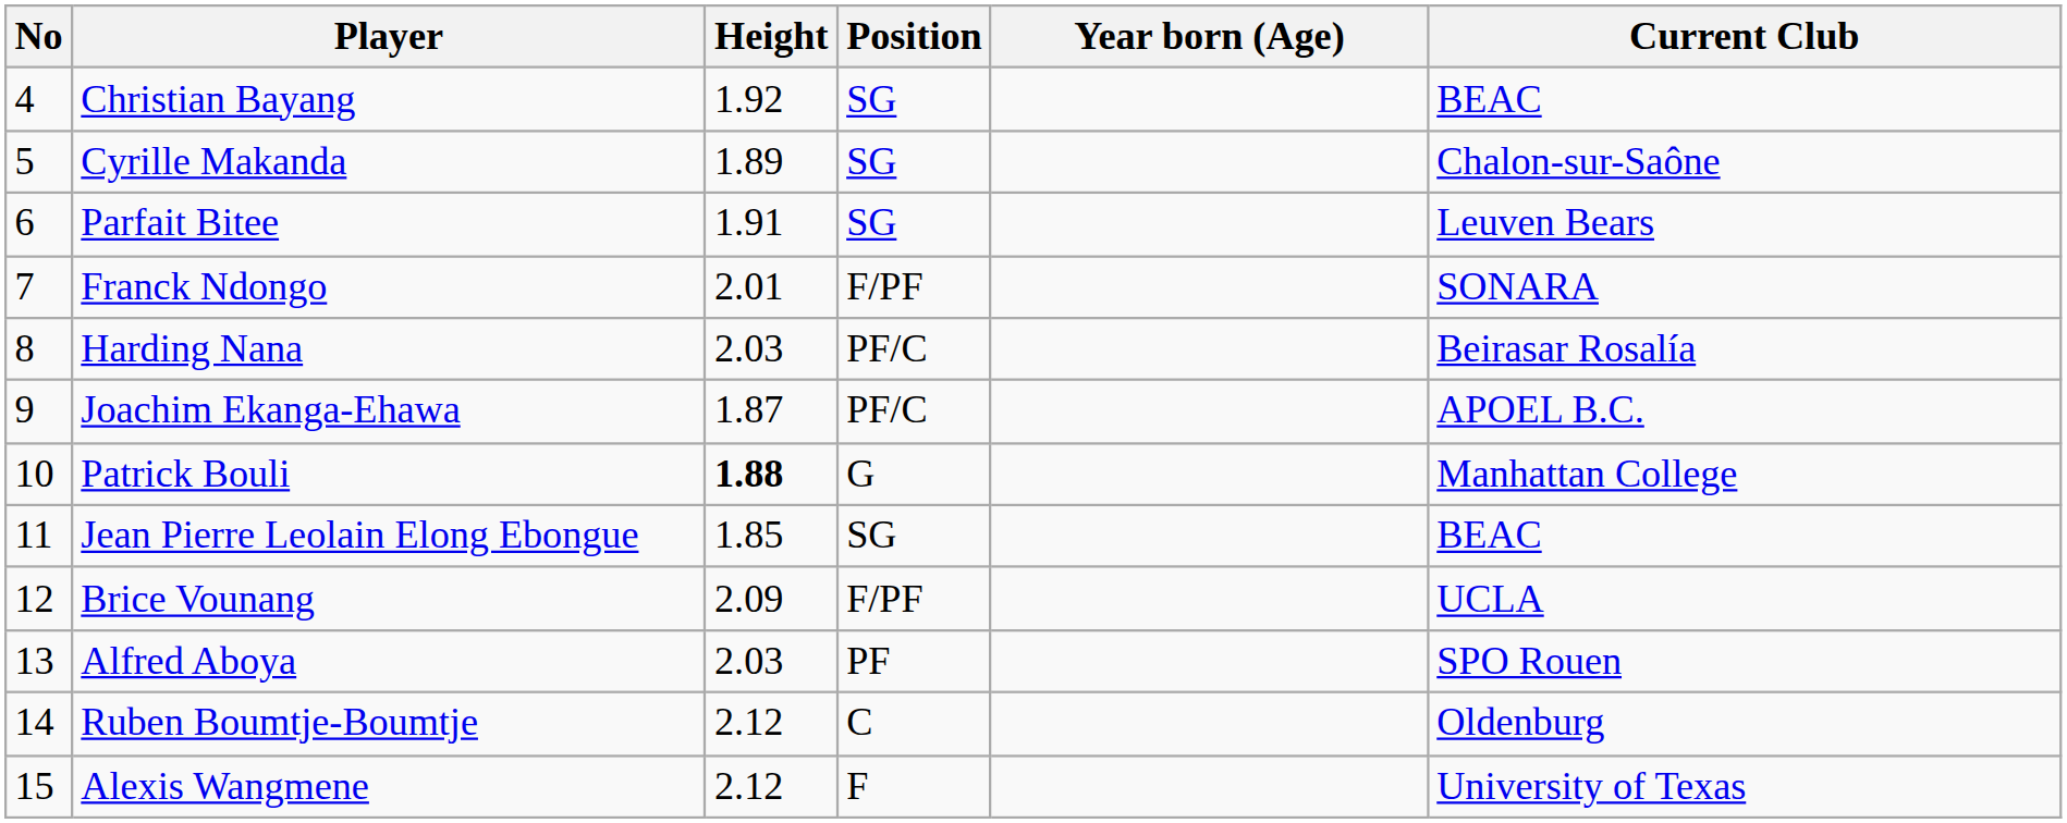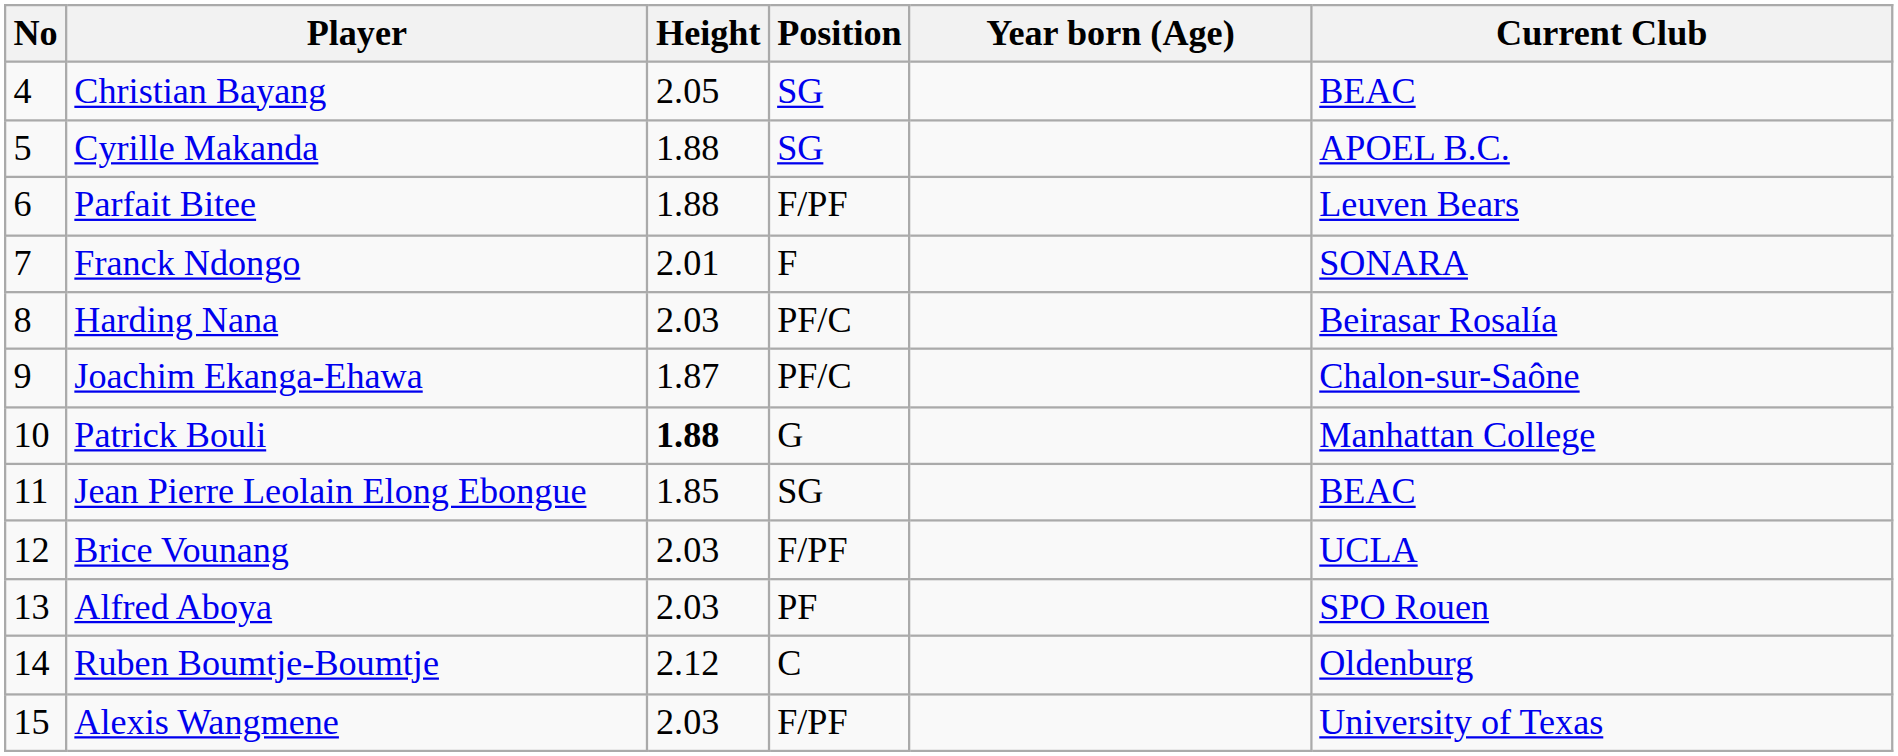 <table class="wikitable">
 <tr>
 <th>No</th>
 <th width=250>Player</th>
 <th width=15>Height</th>
 <th width=15>Position</th>
 <th width=170>Year born (Age)</th>
 <th width=250>Current Club</th>
 </tr>
 <tr>
 <td>4</td>
 <td><a href='#'>Christian Bayang</a></td>
-<td>1.92</td>
+<td>2.05</td>
 <td><a href='#'>SG</a></td>
 <td></td>
 <td> <a href='#'>BEAC</a></td>
 </tr>
 <tr>
 <td>5</td>
 <td><a href='#'>Cyrille Makanda</a></td>
-<td>1.89</td>
+<td>1.88</td>
 <td><a href='#'>SG</a></td>
 <td></td>
-<td> <a href='#'>Chalon-sur-Saône</a></td>
+<td> <a href='#'>APOEL B.C.</a></td>
 </tr>
 <tr>
 <td>6</td>
 <td><a href='#'>Parfait Bitee</a></td>
-<td>1.91</td>
-<td><a href='#'>SG</a></td>
+<td>1.88</td>
+<td>F/PF</td>
 <td></td>
 <td> <a href='#'>Leuven Bears</a></td>
 </tr>
 <tr>
 <td>7</td>
 <td><a href='#'>Franck Ndongo</a></td>
 <td>2.01</td>
-<td>F/PF</td>
+<td>F</td>
 <td></td>
 <td> <a href='#'>SONARA</a></td>
 </tr>
 <tr>
 <td>8</td>
 <td><a href='#'>Harding Nana</a></td>
 <td>2.03</td>
 <td>PF/C</td>
 <td></td>
 <td> <a href='#'>Beirasar Rosalía</a></td>
 </tr>
 <tr>
 <td>9</td>
 <td><a href='#'>Joachim Ekanga-Ehawa</a></td>
 <td>1.87</td>
 <td>PF/C</td>
 <td></td>
-<td> <a href='#'>APOEL B.C.</a></td>
+<td> <a href='#'>Chalon-sur-Saône</a></td>
 </tr>
 <tr>
 <td>10</td>
 <td><a href='#'>Patrick Bouli</a></td>
 <td><strong>1.88</strong></td>
 <td>G</td>
 <td></td>
 <td> <a href='#'>Manhattan College</a></td>
 </tr>
 <tr>
 <td>11</td>
 <td><a href='#'>Jean Pierre Leolain Elong Ebongue</a></td>
 <td>1.85</td>
 <td>SG</td>
 <td></td>
 <td> <a href='#'>BEAC</a></td>
 </tr>
 <tr>
 <td>12</td>
 <td><a href='#'>Brice Vounang</a></td>
-<td>2.09</td>
+<td>2.03</td>
 <td>F/PF</td>
 <td></td>
 <td> <a href='#'>UCLA</a></td>
 </tr>
 <tr>
 <td>13</td>
 <td><a href='#'>Alfred Aboya</a></td>
 <td>2.03</td>
 <td>PF</td>
 <td></td>
 <td> <a href='#'>SPO Rouen</a></td>
 </tr>
 <tr>
 <td>14</td>
 <td><a href='#'>Ruben Boumtje-Boumtje</a></td>
 <td>2.12</td>
 <td>C</td>
 <td></td>
 <td> <a href='#'>Oldenburg</a></td>
 </tr>
 <tr>
 <td>15</td>
 <td><a href='#'>Alexis Wangmene</a></td>
-<td>2.12</td>
-<td>F</td>
+<td>2.03</td>
+<td>F/PF</td>
 <td></td>
 <td> <a href='#'>University of Texas</a></td>
 </tr>
 </table>
